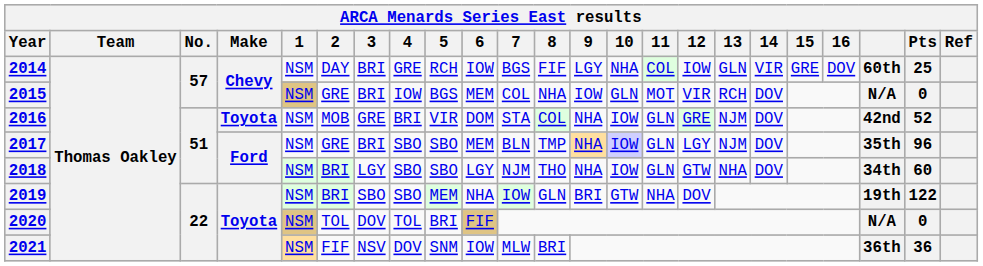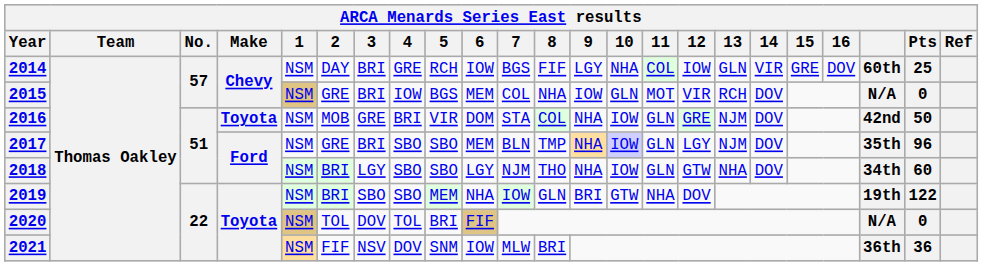 <table class="wikitable" style="text-align:center; font-size:75%">
 <tr>
 <th colspan=23><a href='#'>ARCA Menards Series East</a> results</th>
 </tr>
 <tr>
 <th>Year</th>
 <th>Team</th>
 <th>No.</th>
 <th>Make</th>
 <th>1</th>
 <th>2</th>
 <th>3</th>
 <th>4</th>
 <th>5</th>
 <th>6</th>
 <th>7</th>
 <th>8</th>
 <th>9</th>
 <th>10</th>
 <th>11</th>
 <th>12</th>
 <th>13</th>
 <th>14</th>
 <th>15</th>
 <th>16</th>
 <th></th>
 <th>Pts</th>
 <th>Ref</th>
 </tr>
 <tr>
 <th><a href='#'>2014</a></th>
 <th rowspan=8>Thomas Oakley</th>
 <th rowspan=2>57</th>
 <th rowspan=2><a href='#'>Chevy</a></th>
 <td><a href='#'>NSM</a></td>
 <td><a href='#'>DAY</a></td>
 <td><a href='#'>BRI</a></td>
 <td><a href='#'>GRE</a></td>
 <td><a href='#'>RCH</a></td>
 <td><a href='#'>IOW</a></td>
 <td><a href='#'>BGS</a></td>
 <td><a href='#'>FIF</a></td>
 <td><a href='#'>LGY</a></td>
 <td><a href='#'>NHA</a></td>
 <td style="background:#DFFFDF;"><a href='#'>COL</a><br></td>
 <td><a href='#'>IOW</a></td>
 <td><a href='#'>GLN</a></td>
 <td><a href='#'>VIR</a></td>
 <td><a href='#'>GRE</a></td>
 <td><a href='#'>DOV</a></td>
 <th>60th</th>
 <th>25</th>
 <th></th>
 </tr>
 <tr>
 <th><a href='#'>2015</a></th>
 <td style="background:#DFC484;"><a href='#'>NSM</a><br></td>
 <td><a href='#'>GRE</a></td>
 <td><a href='#'>BRI</a></td>
 <td><a href='#'>IOW</a></td>
 <td><a href='#'>BGS</a></td>
 <td><a href='#'>MEM</a></td>
 <td><a href='#'>COL</a></td>
 <td><a href='#'>NHA</a></td>
 <td><a href='#'>IOW</a></td>
 <td><a href='#'>GLN</a></td>
 <td><a href='#'>MOT</a></td>
 <td><a href='#'>VIR</a></td>
 <td><a href='#'>RCH</a></td>
 <td><a href='#'>DOV</a></td>
 <td colspan=2></td>
 <th>N/A</th>
 <th>0</th>
 <th></th>
 </tr>
 <tr>
 <th><a href='#'>2016</a></th>
 <th rowspan=3>51</th>
 <th><a href='#'>Toyota</a></th>
 <td><a href='#'>NSM</a></td>
 <td><a href='#'>MOB</a></td>
 <td><a href='#'>GRE</a></td>
 <td><a href='#'>BRI</a></td>
 <td><a href='#'>VIR</a></td>
 <td><a href='#'>DOM</a></td>
 <td><a href='#'>STA</a></td>
 <td style="background:#DFFFDF;"><a href='#'>COL</a><br></td>
 <td><a href='#'>NHA</a></td>
 <td><a href='#'>IOW</a></td>
 <td><a href='#'>GLN</a></td>
 <td style="background:#DFFFDF;"><a href='#'>GRE</a><br></td>
 <td><a href='#'>NJM</a></td>
 <td><a href='#'>DOV</a></td>
 <td colspan=2></td>
 <th>42nd</th>
-<th>52</th>
+<th>50</th>
 <th></th>
 </tr>
 <tr>
 <th><a href='#'>2017</a></th>
 <th rowspan=2><a href='#'>Ford</a></th>
 <td><a href='#'>NSM</a></td>
 <td><a href='#'>GRE</a></td>
 <td><a href='#'>BRI</a></td>
 <td><a href='#'>SBO</a></td>
 <td><a href='#'>SBO</a></td>
 <td><a href='#'>MEM</a></td>
 <td><a href='#'>BLN</a></td>
 <td><a href='#'>TMP</a></td>
 <td style="background:#FFDF9F;"><a href='#'>NHA</a><br></td>
 <td style="background:#CFCFFF;"><a href='#'>IOW</a><br></td>
 <td><a href='#'>GLN</a></td>
 <td><a href='#'>LGY</a></td>
 <td><a href='#'>NJM</a></td>
 <td><a href='#'>DOV</a></td>
 <td colspan=2></td>
 <th>35th</th>
 <th>96</th>
 <th></th>
 </tr>
 <tr>
 <th><a href='#'>2018</a></th>
 <td style="background:#DFFFDF;"><a href='#'>NSM</a><br></td>
 <td style="background:#DFFFDF;"><a href='#'>BRI</a><br></td>
 <td><a href='#'>LGY</a></td>
 <td><a href='#'>SBO</a></td>
 <td><a href='#'>SBO</a></td>
 <td><a href='#'>LGY</a></td>
 <td><a href='#'>NJM</a></td>
 <td><a href='#'>THO</a></td>
 <td><a href='#'>NHA</a></td>
 <td><a href='#'>IOW</a></td>
 <td><a href='#'>GLN</a></td>
 <td><a href='#'>GTW</a></td>
 <td><a href='#'>NHA</a></td>
 <td><a href='#'>DOV</a></td>
 <td colspan=2></td>
 <th>34th</th>
 <th>60</th>
 <th></th>
 </tr>
 <tr>
 <th><a href='#'>2019</a></th>
 <th rowspan=3>22</th>
 <th rowspan=3><a href='#'>Toyota</a></th>
 <td style="background:#DFFFDF;"><a href='#'>NSM</a><br></td>
 <td style="background:#DFFFDF;"><a href='#'>BRI</a><br></td>
 <td><a href='#'>SBO</a></td>
 <td><a href='#'>SBO</a></td>
 <td style="background:#DFFFDF;"><a href='#'>MEM</a><br></td>
 <td><a href='#'>NHA</a></td>
 <td style="background:#DFFFDF;"><a href='#'>IOW</a><br></td>
 <td><a href='#'>GLN</a></td>
 <td><a href='#'>BRI</a></td>
 <td><a href='#'>GTW</a></td>
 <td><a href='#'>NHA</a></td>
 <td><a href='#'>DOV</a></td>
 <td colspan=4></td>
 <th>19th</th>
 <th>122</th>
 <th></th>
 </tr>
 <tr>
 <th><a href='#'>2020</a></th>
 <td style="background:#DFC484;"><a href='#'>NSM</a><br></td>
 <td><a href='#'>TOL</a></td>
 <td><a href='#'>DOV</a></td>
 <td><a href='#'>TOL</a></td>
 <td><a href='#'>BRI</a></td>
 <td style="background:#DFC484;"><a href='#'>FIF</a><br></td>
 <td colspan=10></td>
 <th>N/A</th>
 <th>0</th>
 <th></th>
 </tr>
 <tr>
 <th><a href='#'>2021</a></th>
 <td style="background:#FFDF9F;"><a href='#'>NSM</a><br></td>
 <td><a href='#'>FIF</a></td>
 <td><a href='#'>NSV</a></td>
 <td><a href='#'>DOV</a></td>
 <td><a href='#'>SNM</a></td>
 <td><a href='#'>IOW</a></td>
 <td><a href='#'>MLW</a></td>
 <td><a href='#'>BRI</a></td>
 <td colspan=8></td>
 <th>36th</th>
 <th>36</th>
 <th></th>
 </tr>
 </table>
